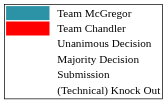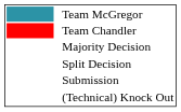 <table style="border:1px solid black;" align="left">
 <tr>
 <td style="background:#2C93A6; width:40px;"></td>
 <td> </td>
 <td>Team McGregor</td>
 </tr>
 <tr>
 <td style="background:red; width:40px;"></td>
 <td> </td>
 <td>Team Chandler</td>
 </tr>
 <tr>
 <td style="width:60px;"></td>
 <td> </td>
-<td>Unanimous Decision</td>
+<td>Majority Decision</td>
 </tr>
 <tr>
 <td style="width:60px;"></td>
 <td> </td>
-<td>Majority Decision</td>
+<td>Split Decision</td>
 </tr>
 <tr>
 <td style="width:60px;"></td>
 <td> </td>
 <td>Submission</td>
 </tr>
 <tr>
 <td style="width:60px;"></td>
 <td> </td>
 <td>(Technical) Knock Out</td>
 </tr>
 </table>
